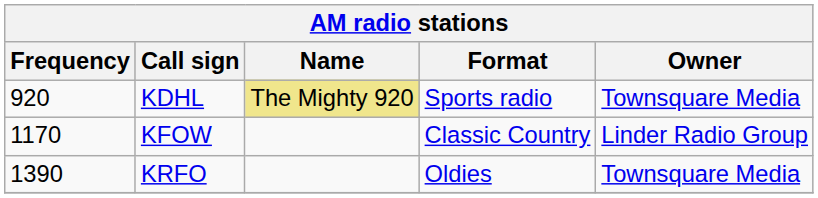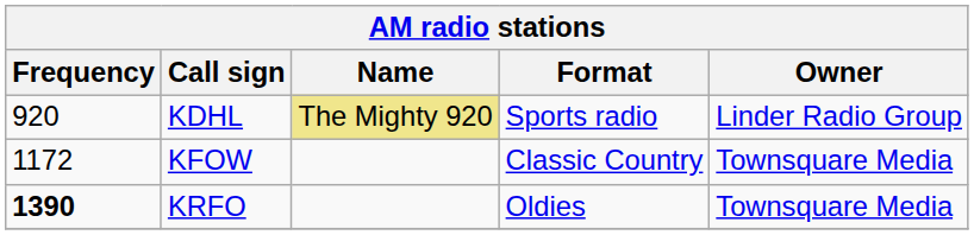 <table class="wikitable">
 <tr>
 <th align="center" colspan="5"><strong><a href='#'>AM radio</a> stations</strong></th>
 </tr>
 <tr>
 <th>Frequency</th>
 <th>Call sign</th>
 <th>Name</th>
 <th>Format</th>
 <th>Owner</th>
 </tr>
 <tr>
 <td>920</td>
 <td><a href='#'>KDHL</a></td>
 <td style="background: khaki;">The Mighty 920</td>
 <td><a href='#'>Sports radio</a></td>
+<td><a href='#'>Linder Radio Group</a></td>
+</tr>
+<tr>
+<td>1172</td>
+<td><a href='#'>KFOW</a></td>
+<td></td>
+<td><a href='#'>Classic Country</a></td>
 <td><a href='#'>Townsquare Media</a></td>
 </tr>
 <tr>
-<td>1170</td>
-<td><a href='#'>KFOW</a></td>
-<td></td>
-<td><a href='#'>Classic Country</a></td>
-<td><a href='#'>Linder Radio Group</a></td>
-</tr>
-<tr>
-<td>1390</td>
+<td><strong>1390</strong></td>
 <td><a href='#'>KRFO</a></td>
 <td></td>
 <td><a href='#'>Oldies</a></td>
 <td><a href='#'>Townsquare Media</a></td>
 </tr>
 <tr>
 </tr>
 </table>
